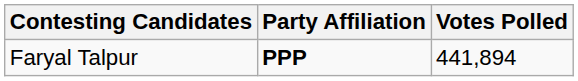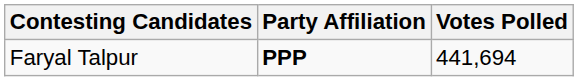 <table class="wikitable sortable">
 <tr>
 <th>Contesting Candidates</th>
 <th>Party Affiliation</th>
 <th>Votes Polled</th>
 </tr>
 <tr>
 <td>Faryal Talpur</td>
 <td><strong>PPP</strong></td>
-<td>441,894</td>
+<td>441,694</td>
 </tr>
 </table>
